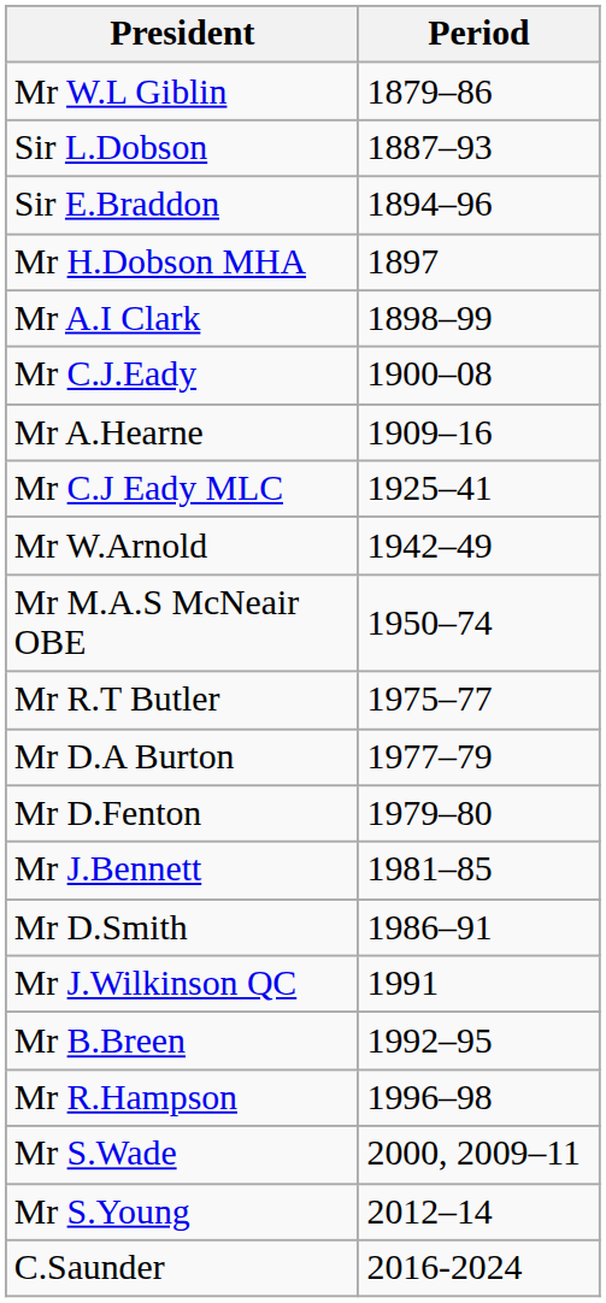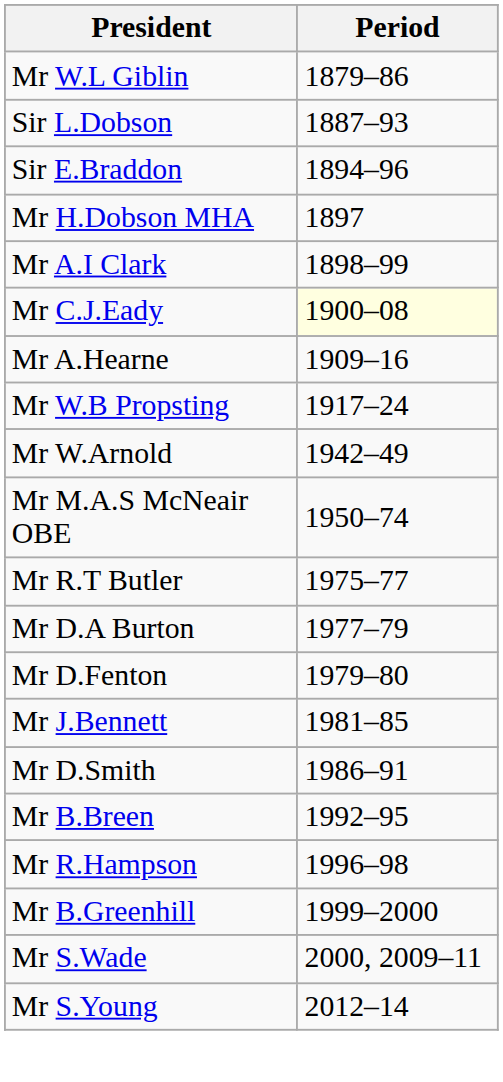 <table class="wikitable sortable">
 <tr>
 <th width=150px>President</th>
 <th width=100px>Period</th>
 </tr>
 <tr>
 <td>Mr <a href='#'>W.L Giblin</a></td>
 <td>1879–86</td>
 </tr>
 <tr>
 <td>Sir <a href='#'>L.Dobson</a></td>
 <td>1887–93</td>
 </tr>
 <tr>
 <td>Sir <a href='#'>E.Braddon</a></td>
 <td>1894–96</td>
 </tr>
 <tr>
 <td>Mr <a href='#'>H.Dobson MHA</a></td>
 <td>1897</td>
 </tr>
 <tr>
 <td>Mr <a href='#'>A.I Clark</a></td>
 <td>1898–99</td>
 </tr>
 <tr>
 <td>Mr <a href='#'>C.J.Eady</a></td>
-<td>1900–08</td>
+<td style="background: lightyellow;">1900–08</td>
 </tr>
 <tr>
 <td>Mr A.Hearne</td>
 <td>1909–16</td>
 </tr>
 <tr>
-<td>Mr <a href='#'>C.J Eady MLC</a></td>
-<td>1925–41</td>
+<td>Mr <a href='#'>W.B Propsting</a></td>
+<td>1917–24</td>
 </tr>
 <tr>
 <td>Mr W.Arnold</td>
 <td>1942–49</td>
 </tr>
 <tr>
 <td>Mr M.A.S McNeair OBE</td>
 <td>1950–74</td>
 </tr>
 <tr>
 <td>Mr R.T Butler</td>
 <td>1975–77</td>
 </tr>
 <tr>
 <td>Mr D.A Burton</td>
 <td>1977–79</td>
 </tr>
 <tr>
 <td>Mr D.Fenton</td>
 <td>1979–80</td>
 </tr>
 <tr>
 <td>Mr <a href='#'>J.Bennett</a></td>
 <td>1981–85</td>
 </tr>
 <tr>
 <td>Mr D.Smith</td>
 <td>1986–91</td>
 </tr>
 <tr>
-<td>Mr <a href='#'>J.Wilkinson QC</a></td>
-<td>1991</td>
-</tr>
-<tr>
 <td>Mr <a href='#'>B.Breen</a></td>
 <td>1992–95</td>
 </tr>
 <tr>
 <td>Mr <a href='#'>R.Hampson</a></td>
 <td>1996–98</td>
+</tr>
+<tr>
+<td>Mr <a href='#'>B.Greenhill</a></td>
+<td>1999–2000</td>
 </tr>
 <tr>
 <td>Mr <a href='#'>S.Wade</a></td>
 <td>2000, 2009–11</td>
 </tr>
 <tr>
 <td>Mr <a href='#'>S.Young</a></td>
 <td>2012–14</td>
 </tr>
-<tr>
-<td Mr Carl Saunder>C.Saunder</td>
-<td>2016-2024</td>
-</tr>
 </table>
